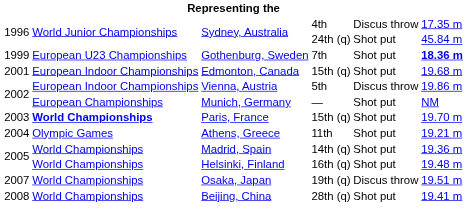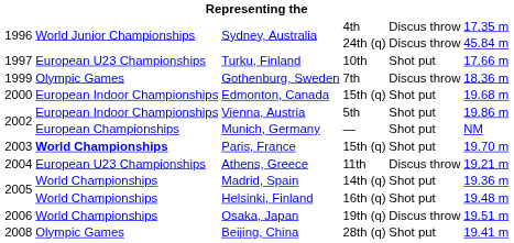 <table>
 <tr>
 <th colspan="6">Representing the </th>
 </tr>
 <tr>
 <td rowspan=2>1996</td>
 <td rowspan=2><a href='#'>World Junior Championships</a></td>
 <td rowspan=2><a href='#'>Sydney, Australia</a></td>
 <td>4th</td>
 <td>Discus throw</td>
 <td><a href='#'>17.35 m</a></td>
 </tr>
 <tr>
 <td>24th (q)</td>
-<td>Shot put</td>
+<td>Discus throw</td>
 <td><a href='#'>45.84 m</a></td>
 </tr>
 <tr>
+<td>1997</td>
+<td><a href='#'>European U23 Championships</a></td>
+<td><a href='#'>Turku, Finland</a></td>
+<td>10th</td>
+<td>Shot put</td>
+<td><a href='#'>17.66 m</a></td>
+</tr>
+<tr>
 <td>1999</td>
-<td><a href='#'>European U23 Championships</a></td>
+<td><a href='#'>Olympic Games</a></td>
 <td><a href='#'>Gothenburg, Sweden</a></td>
 <td>7th</td>
-<td>Shot put</td>
-<td><strong><a href='#'>18.36 m</a></strong></td>
+<td>Discus throw</td>
+<td><a href='#'>18.36 m</a></td>
 </tr>
 <tr>
-<td>2001</td>
+<td>2000</td>
 <td><a href='#'>European Indoor Championships</a></td>
 <td><a href='#'>Edmonton, Canada</a></td>
 <td>15th (q)</td>
 <td>Shot put</td>
 <td><a href='#'>19.68 m</a></td>
 </tr>
 <tr>
 <td rowspan=2>2002</td>
 <td><a href='#'>European Indoor Championships</a></td>
 <td><a href='#'>Vienna, Austria</a></td>
 <td>5th</td>
-<td>Discus throw</td>
+<td>Shot put</td>
 <td><a href='#'>19.86 m</a></td>
 </tr>
 <tr>
 <td><a href='#'>European Championships</a></td>
 <td><a href='#'>Munich, Germany</a></td>
 <td>—</td>
 <td>Shot put</td>
 <td><a href='#'>NM</a></td>
 </tr>
 <tr>
 <td>2003</td>
 <td><strong><a href='#'>World Championships</a></strong></td>
 <td><a href='#'>Paris, France</a></td>
 <td>15th (q)</td>
 <td>Shot put</td>
 <td><a href='#'>19.70 m</a></td>
 </tr>
 <tr>
 <td>2004</td>
-<td><a href='#'>Olympic Games</a></td>
+<td><a href='#'>European U23 Championships</a></td>
 <td><a href='#'>Athens, Greece</a></td>
 <td>11th</td>
-<td>Shot put</td>
+<td>Discus throw</td>
 <td><a href='#'>19.21 m</a></td>
 </tr>
 <tr>
 <td rowspan=2>2005</td>
 <td><a href='#'>World Championships</a></td>
 <td><a href='#'>Madrid, Spain</a></td>
 <td>14th (q)</td>
 <td>Shot put</td>
 <td><a href='#'>19.36 m</a></td>
 </tr>
 <tr>
 <td><a href='#'>World Championships</a></td>
 <td><a href='#'>Helsinki, Finland</a></td>
 <td>16th (q)</td>
 <td>Shot put</td>
 <td><a href='#'>19.48 m</a></td>
 </tr>
 <tr>
-<td>2007</td>
+<td>2006</td>
 <td><a href='#'>World Championships</a></td>
 <td><a href='#'>Osaka, Japan</a></td>
 <td>19th (q)</td>
 <td>Discus throw</td>
 <td><a href='#'>19.51 m</a></td>
 </tr>
 <tr>
 <td>2008</td>
-<td><a href='#'>World Championships</a></td>
+<td><a href='#'>Olympic Games</a></td>
 <td><a href='#'>Beijing, China</a></td>
 <td>28th (q)</td>
 <td>Shot put</td>
 <td><a href='#'>19.41 m</a></td>
 </tr>
 </table>
